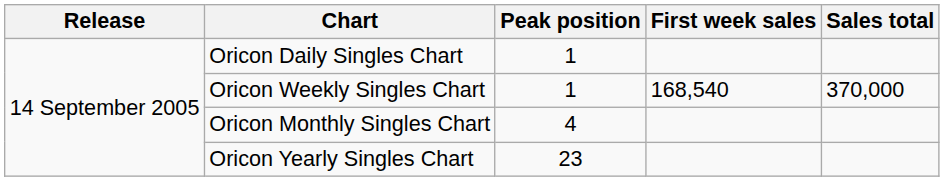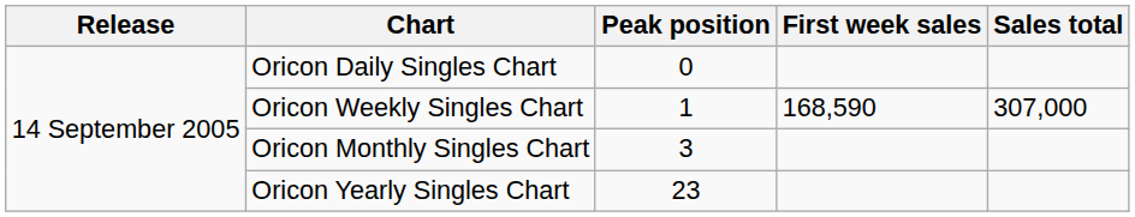 <table class="wikitable">
 <tr>
 <th>Release</th>
 <th>Chart</th>
 <th>Peak position</th>
 <th>First week sales</th>
 <th>Sales total</th>
 </tr>
 <tr>
 <td rowspan="4">14 September 2005</td>
 <td>Oricon Daily Singles Chart</td>
-<td style="text-align:center;">1</td>
+<td style="text-align:center;">0</td>
 <td></td>
 <td></td>
 </tr>
 <tr>
 <td>Oricon Weekly Singles Chart</td>
 <td style="text-align:center;">1</td>
-<td>168,540</td>
-<td>370,000</td>
+<td>168,590</td>
+<td>307,000</td>
 </tr>
 <tr>
 <td>Oricon Monthly Singles Chart</td>
-<td style="text-align:center;">4</td>
+<td style="text-align:center;">3</td>
 <td></td>
 <td></td>
 </tr>
 <tr>
 <td>Oricon Yearly Singles Chart</td>
 <td style="text-align:center;">23</td>
 <td></td>
 <td></td>
 </tr>
 </table>
